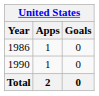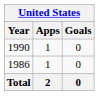 <table class="wikitable" style="text-align:center">
 <tr>
 <th colspan=3><a href='#'>United States</a></th>
 </tr>
 <tr>
 <th>Year</th>
 <th>Apps</th>
 <th>Goals</th>
 </tr>
 <tr>
-<td>1986</td>
+<td>1990</td>
 <td>1</td>
 <td>0</td>
 </tr>
 <tr>
-<td>1990</td>
+<td>1986</td>
 <td>1</td>
 <td>0</td>
 </tr>
 <tr>
 <th>Total</th>
 <th>2</th>
 <th>0</th>
 </tr>
 </table>
